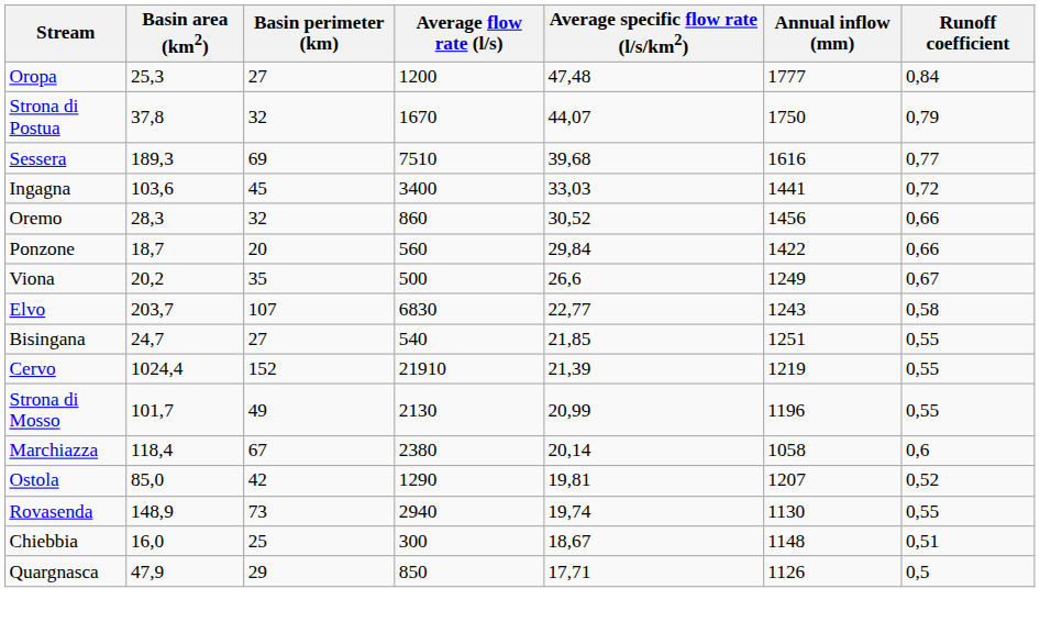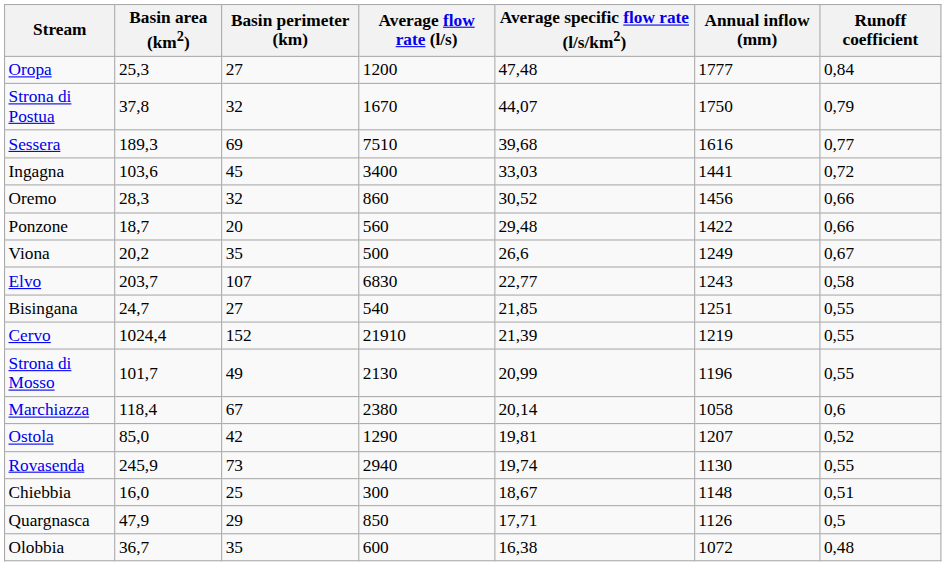 <table class="wikitable sortable">
 <tr>
 <th>Stream</th>
 <th>Basin area (km<sup>2</sup>)</th>
 <th>Basin perimeter (km)</th>
 <th>Average <a href='#'>flow rate</a> (l/s)</th>
 <th>Average specific <a href='#'>flow rate</a> (l/s/km<sup>2</sup>)</th>
 <th>Annual inflow (mm)</th>
 <th>Runoff coefficient</th>
 </tr>
 <tr>
 <td><a href='#'>Oropa</a></td>
 <td>25,3</td>
 <td>27</td>
 <td>1200</td>
 <td>47,48</td>
 <td>1777</td>
 <td>0,84</td>
 </tr>
 <tr>
 <td><a href='#'>Strona di Postua</a></td>
 <td>37,8</td>
 <td>32</td>
 <td>1670</td>
 <td>44,07</td>
 <td>1750</td>
 <td>0,79</td>
 </tr>
 <tr>
 <td><a href='#'>Sessera</a></td>
 <td>189,3</td>
 <td>69</td>
 <td>7510</td>
 <td>39,68</td>
 <td>1616</td>
 <td>0,77</td>
 </tr>
 <tr>
 <td>Ingagna</td>
 <td>103,6</td>
 <td>45</td>
 <td>3400</td>
 <td>33,03</td>
 <td>1441</td>
 <td>0,72</td>
 </tr>
 <tr>
 <td>Oremo</td>
 <td>28,3</td>
 <td>32</td>
 <td>860</td>
 <td>30,52</td>
 <td>1456</td>
 <td>0,66</td>
 </tr>
 <tr>
 <td>Ponzone</td>
 <td>18,7</td>
 <td>20</td>
 <td>560</td>
-<td>29,84</td>
+<td>29,48</td>
 <td>1422</td>
 <td>0,66</td>
 </tr>
 <tr>
 <td>Viona</td>
 <td>20,2</td>
 <td>35</td>
 <td>500</td>
 <td>26,6</td>
 <td>1249</td>
 <td>0,67</td>
 </tr>
 <tr>
 <td><a href='#'>Elvo</a></td>
 <td>203,7</td>
 <td>107</td>
 <td>6830</td>
 <td>22,77</td>
 <td>1243</td>
 <td>0,58</td>
 </tr>
 <tr>
 <td>Bisingana</td>
 <td>24,7</td>
 <td>27</td>
 <td>540</td>
 <td>21,85</td>
 <td>1251</td>
 <td>0,55</td>
 </tr>
 <tr>
 <td><a href='#'>Cervo</a></td>
 <td>1024,4</td>
 <td>152</td>
 <td>21910</td>
 <td>21,39</td>
 <td>1219</td>
 <td>0,55</td>
 </tr>
 <tr>
 <td><a href='#'>Strona di Mosso</a></td>
 <td>101,7</td>
 <td>49</td>
 <td>2130</td>
 <td>20,99</td>
 <td>1196</td>
 <td>0,55</td>
 </tr>
 <tr>
 <td><a href='#'>Marchiazza</a></td>
 <td>118,4</td>
 <td>67</td>
 <td>2380</td>
 <td>20,14</td>
 <td>1058</td>
 <td>0,6</td>
 </tr>
 <tr>
 <td><a href='#'>Ostola</a></td>
 <td>85,0</td>
 <td>42</td>
 <td>1290</td>
 <td>19,81</td>
 <td>1207</td>
 <td>0,52</td>
 </tr>
 <tr>
 <td><a href='#'>Rovasenda</a></td>
-<td>148,9</td>
+<td>245,9</td>
 <td>73</td>
 <td>2940</td>
 <td>19,74</td>
 <td>1130</td>
 <td>0,55</td>
 </tr>
 <tr>
 <td>Chiebbia</td>
 <td>16,0</td>
 <td>25</td>
 <td>300</td>
 <td>18,67</td>
 <td>1148</td>
 <td>0,51</td>
 </tr>
 <tr>
 <td>Quargnasca</td>
 <td>47,9</td>
 <td>29</td>
 <td>850</td>
 <td>17,71</td>
 <td>1126</td>
 <td>0,5</td>
 </tr>
+<tr>
+<td>Olobbia</td>
+<td>36,7</td>
+<td>35</td>
+<td>600</td>
+<td>16,38</td>
+<td>1072</td>
+<td>0,48</td>
+</tr>
 </table>
